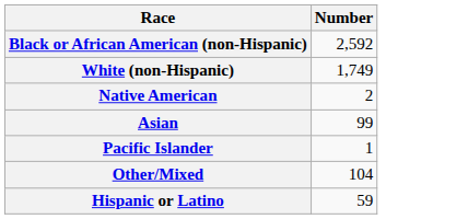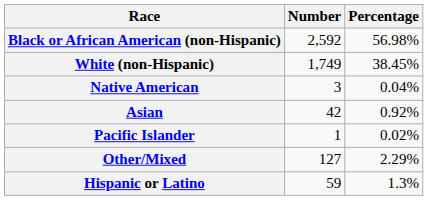 <table class="wikitable" style="text-align:right">
 <tr>
 <th scope="col">Race</th>
 <th scope="col">Number</th>
+<th scope="col">Percentage</th>
 </tr>
 <tr>
 <th scope="row"><a href='#'>Black or African American</a> (non-Hispanic)</th>
 <td>2,592</td>
+<td>56.98%</td>
 </tr>
 <tr>
 <th scope="row"><a href='#'>White</a> (non-Hispanic)</th>
 <td>1,749</td>
+<td>38.45%</td>
 </tr>
 <tr>
 <th scope="row"><a href='#'>Native American</a></th>
-<td>2</td>
+<td>3</td>
+<td>0.04%</td>
 </tr>
 <tr>
 <th scope="row"><a href='#'>Asian</a></th>
-<td>99</td>
+<td>42</td>
+<td>0.92%</td>
 </tr>
 <tr>
 <th scope="row"><a href='#'>Pacific Islander</a></th>
 <td>1</td>
+<td>0.02%</td>
 </tr>
 <tr>
 <th scope="row"><a href='#'>Other/Mixed</a></th>
-<td>104</td>
+<td>127</td>
+<td>2.29%</td>
 </tr>
 <tr>
 <th scope="row"><a href='#'>Hispanic</a> or <a href='#'>Latino</a></th>
 <td>59</td>
+<td>1.3%</td>
 </tr>
 </table>
